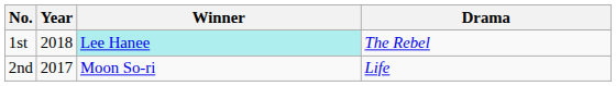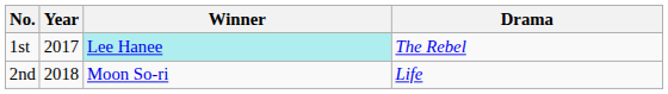 <table class="wikitable" style="width:600px">
 <tr>
 <th width=10>No.</th>
 <th width=10>Year</th>
 <th>Winner</th>
 <th>Drama</th>
 </tr>
 <tr>
 <td>1st</td>
-<td>2018</td>
+<td>2017</td>
 <td style="background: paleturquoise;"><a href='#'>Lee Hanee</a></td>
 <td><em><a href='#'>The Rebel</a></em></td>
 </tr>
 <tr>
 <td>2nd</td>
-<td>2017</td>
+<td>2018</td>
 <td><a href='#'>Moon So-ri</a></td>
 <td><em><a href='#'>Life</a></em></td>
 </tr>
 </table>
